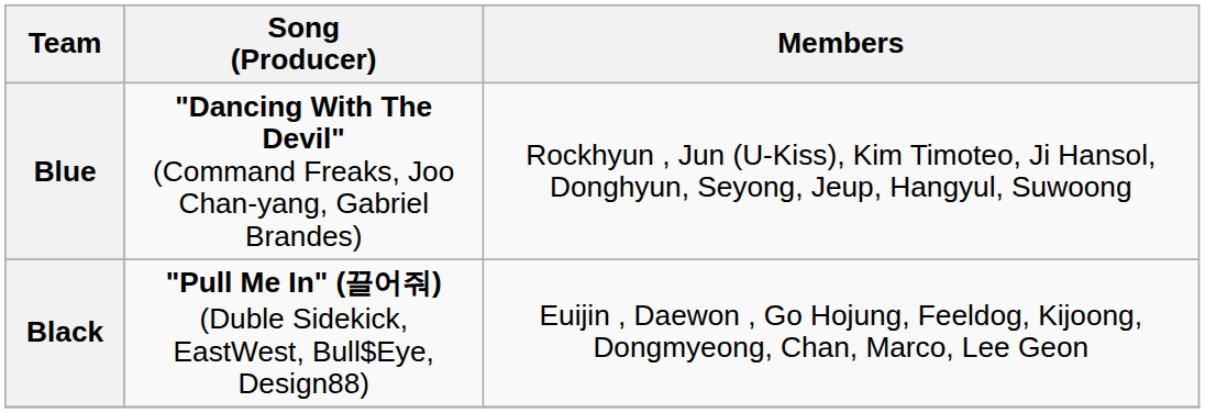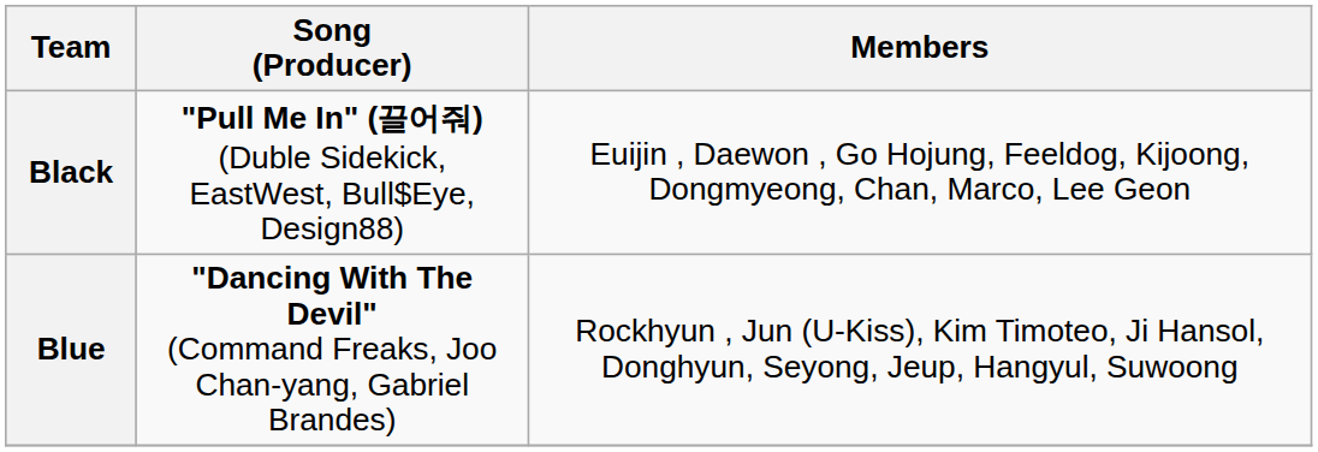 <table class="wikitable sortable" style="text-align:center; width:75%;">
 <tr>
 <th scope="col" style="width:10%;">Team</th>
 <th scope="col" style="width:30%;">Song<br>(Producer)</th>
 <th scope="col" class="unsortable">Members</th>
 </tr>
 <tr>
+<th>Black</th>
+<td><strong>"Pull Me In"</strong> <strong>(끌어줘)</strong><br>(Duble Sidekick, EastWest, Bull$Eye, Design88)</td>
+<td>Euijin , Daewon , Go Hojung, Feeldog, Kijoong, Dongmyeong, Chan, Marco, Lee Geon</td>
+</tr>
+<tr>
 <th>Blue</th>
 <td><strong>"Dancing With The Devil"</strong><br>(Command Freaks, Joo Chan-yang, Gabriel Brandes)</td>
 <td>Rockhyun , Jun (U-Kiss), Kim Timoteo, Ji Hansol, Donghyun, Seyong, Jeup, Hangyul, Suwoong</td>
 </tr>
 <tr>
-<th>Black</th>
-<td><strong>"Pull Me In"</strong> <strong>(끌어줘)</strong><br>(Duble Sidekick, EastWest, Bull$Eye, Design88)</td>
-<td>Euijin , Daewon , Go Hojung, Feeldog, Kijoong, Dongmyeong, Chan, Marco, Lee Geon</td>
-</tr>
-<tr>
 </tr>
 </table>
